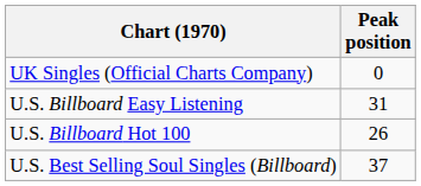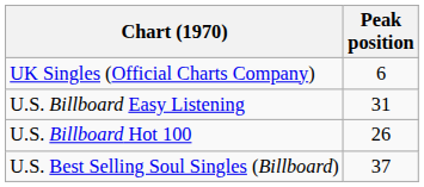 <table class="wikitable sortable">
 <tr>
 <th>Chart (1970)</th>
 <th>Peak<br>position</th>
 </tr>
 <tr>
 <td><a href='#'>UK Singles</a> (<a href='#'>Official Charts Company</a>)</td>
-<td align="center">0</td>
+<td align="center">6</td>
 </tr>
 <tr>
 <td align="left">U.S. <em>Billboard</em> <a href='#'>Easy Listening</a></td>
 <td align="center">31</td>
 </tr>
 <tr>
 <td>U.S. <a href='#'><em>Billboard</em> Hot 100</a></td>
 <td align="center">26</td>
 </tr>
 <tr>
 <td>U.S. <a href='#'>Best Selling Soul Singles</a> (<em>Billboard</em>)</td>
 <td align="center">37</td>
 </tr>
 </table>
